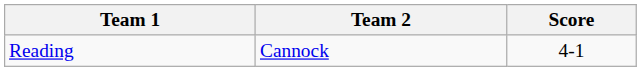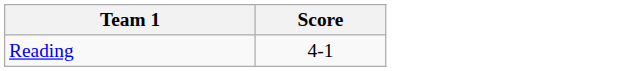 <table class="wikitable" style="font-size: 100%">
 <tr>
 <th width=200>Team 1</th>
-<th width=200>Team 2</th>
 <th width=100>Score</th>
 </tr>
 <tr>
 <td><a href='#'>Reading</a></td>
-<td><a href='#'>Cannock</a></td>
 <td align=center>4-1</td>
 </tr>
 </table>
